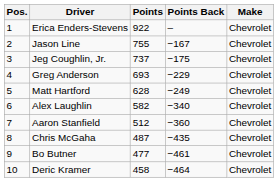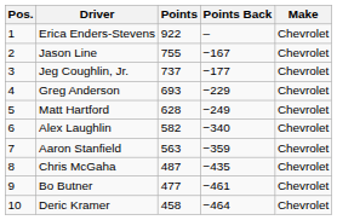 <table class="wikitable">
 <tr>
 <th>Pos.</th>
 <th>Driver</th>
 <th>Points</th>
 <th>Points Back</th>
 <th>Make</th>
 </tr>
 <tr>
 <td>1</td>
 <td>Erica Enders-Stevens</td>
 <td>922</td>
 <td>–</td>
 <td>Chevrolet</td>
 </tr>
 <tr>
 <td>2</td>
 <td>Jason Line</td>
 <td>755</td>
 <td>−167</td>
 <td>Chevrolet</td>
 </tr>
 <tr>
 <td>3</td>
 <td>Jeg Coughlin, Jr.</td>
 <td>737</td>
-<td>−175</td>
+<td>−177</td>
 <td>Chevrolet</td>
 </tr>
 <tr>
 <td>4</td>
 <td>Greg Anderson</td>
 <td>693</td>
 <td>−229</td>
 <td>Chevrolet</td>
 </tr>
 <tr>
 <td>5</td>
 <td>Matt Hartford</td>
 <td>628</td>
 <td>−249</td>
 <td>Chevrolet</td>
 </tr>
 <tr>
 <td>6</td>
 <td>Alex Laughlin</td>
 <td>582</td>
 <td>−340</td>
 <td>Chevrolet</td>
 </tr>
 <tr>
 <td>7</td>
 <td>Aaron Stanfield</td>
-<td>512</td>
-<td>−360</td>
+<td>563</td>
+<td>−359</td>
 <td>Chevrolet</td>
 </tr>
 <tr>
 <td>8</td>
 <td>Chris McGaha</td>
 <td>487</td>
 <td>−435</td>
 <td>Chevrolet</td>
 </tr>
 <tr>
 <td>9</td>
 <td>Bo Butner</td>
 <td>477</td>
 <td>−461</td>
 <td>Chevrolet</td>
 </tr>
 <tr>
 <td>10</td>
 <td>Deric Kramer</td>
 <td>458</td>
 <td>−464</td>
 <td>Chevrolet</td>
 </tr>
 </table>
